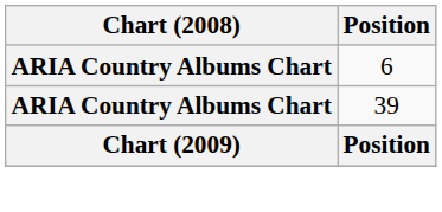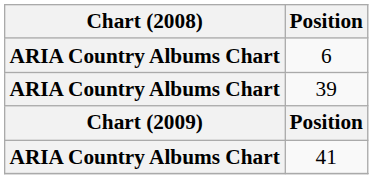 <table class="wikitable sortable plainrowheaders" style="text-align:center">
 <tr>
 <th scope="col">Chart (2008)</th>
 <th scope="col">Position</th>
 </tr>
 <tr>
 <th scope="row">ARIA Country Albums Chart</th>
 <td>6</td>
 </tr>
 <tr>
 <th scope="row">ARIA Country Albums Chart</th>
 <td>39</td>
 </tr>
 <tr>
 <th scope="col">Chart (2009)</th>
 <th scope="col">Position</th>
 </tr>
 <tr>
+<th scope="row">ARIA Country Albums Chart</th>
+<td>41</td>
+</tr>
+<tr>
 </tr>
 </table>
